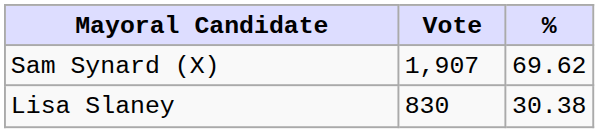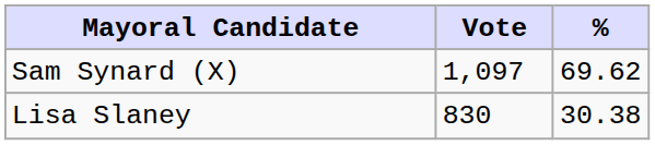 <table class="wikitable">
 <tr>
 <th style="background:#ddf; width:200px;">Mayoral Candidate</th>
 <th style="background:#ddf; width:50px;">Vote</th>
 <th style="background:#ddf; width:30px;">%</th>
 </tr>
 <tr>
 <td>Sam Synard (X)</td>
-<td>1,907</td>
+<td>1,097</td>
 <td>69.62</td>
 </tr>
 <tr>
 <td>Lisa Slaney</td>
 <td>830</td>
 <td>30.38</td>
 </tr>
 </table>
